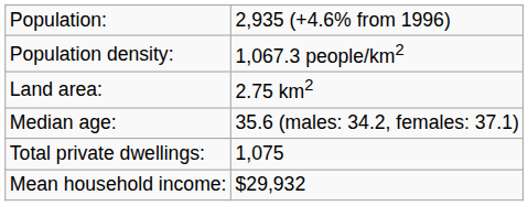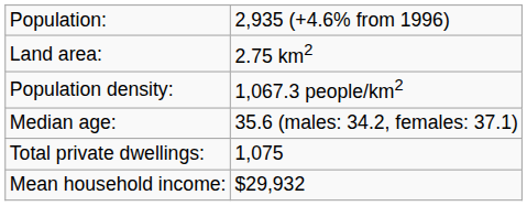 <table class="wikitable" style="margin-left:2em">
 <tr>
 <td>Population:</td>
 <td>2,935 (+4.6% from 1996)</td>
 </tr>
 <tr>
+<td>Land area:</td>
+<td>2.75 km<sup>2</sup></td>
+</tr>
+<tr>
 <td>Population density:</td>
 <td>1,067.3 people/km<sup>2</sup></td>
-</tr>
-<tr>
-<td>Land area:</td>
-<td>2.75 km<sup>2</sup></td>
 </tr>
 <tr>
 <td>Median age:</td>
 <td>35.6 (males: 34.2, females: 37.1)</td>
 </tr>
 <tr>
 <td>Total private dwellings:</td>
 <td>1,075</td>
 </tr>
 <tr>
 <td>Mean household income:</td>
 <td>$29,932</td>
 </tr>
 </table>
